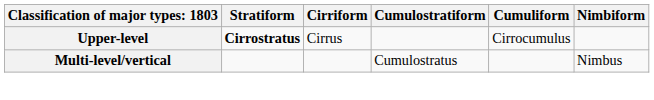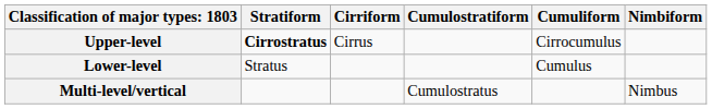 <table class="wikitable">
 <tr>
 <th>Classification of major types: 1803</th>
 <th>Stratiform</th>
 <th>Cirriform</th>
 <th>Cumulostratiform</th>
 <th>Cumuliform</th>
 <th>Nimbiform</th>
 </tr>
 <tr>
 <th>Upper-level</th>
 <td><strong>Cirrostratus</strong></td>
 <td>Cirrus</td>
 <td></td>
 <td>Cirrocumulus</td>
 <td></td>
 </tr>
 <tr>
+<th>Lower-level</th>
+<td>Stratus</td>
+<td></td>
+<td></td>
+<td>Cumulus</td>
+<td></td>
+</tr>
+<tr>
 <th>Multi-level/vertical</th>
 <td></td>
 <td></td>
 <td>Cumulostratus</td>
 <td></td>
 <td>Nimbus</td>
 </tr>
 </table>
